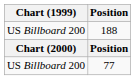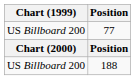 <table class="wikitable">
 <tr>
 <th>Chart (1999)</th>
 <th>Position</th>
 </tr>
 <tr>
 <td>US <em>Billboard</em> 200</td>
-<td style="text-align:center;">188</td>
+<td style="text-align:center;">77</td>
 </tr>
 <tr>
 <th>Chart (2000)</th>
 <th>Position</th>
 </tr>
 <tr>
 <td>US <em>Billboard</em> 200</td>
-<td style="text-align:center;">77</td>
+<td style="text-align:center;">188</td>
 </tr>
 </table>
